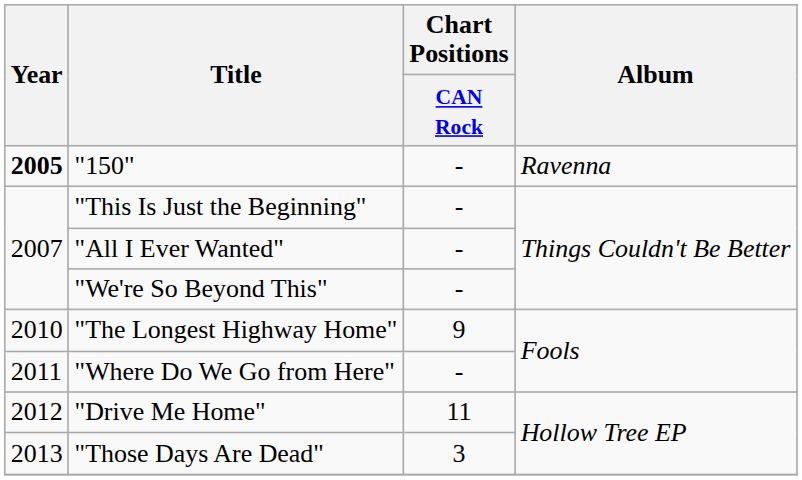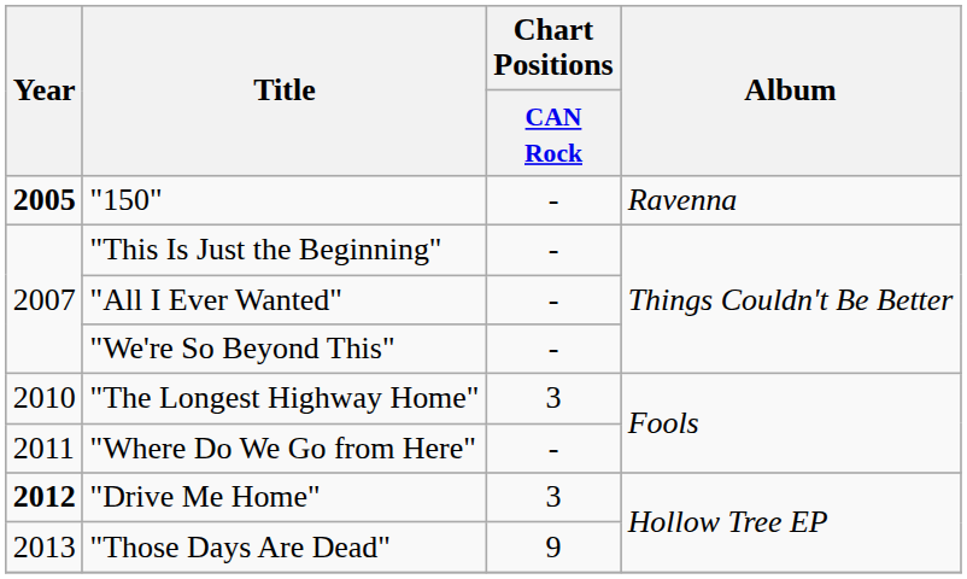 <table class="wikitable">
 <tr>
 <th rowspan="2">Year</th>
 <th rowspan="2">Title</th>
 <th colspan="1">Chart Positions</th>
 <th rowspan="2">Album</th>
 </tr>
 <tr>
 <th width="50"><small><a href='#'>CAN<br>Rock</a></small><br></th>
 </tr>
 <tr>
 <td><strong>2005</strong></td>
 <td>"150"</td>
 <td align="center">-</td>
 <td rowspan="1"><em>Ravenna</em></td>
 </tr>
 <tr>
 <td rowspan="3">2007</td>
 <td>"This Is Just the Beginning"</td>
 <td align="center">-</td>
 <td rowspan="3"><em>Things Couldn't Be Better</em></td>
 </tr>
 <tr>
 <td>"All I Ever Wanted"</td>
 <td align="center">-</td>
 </tr>
 <tr>
 <td>"We're So Beyond This"</td>
 <td align="center">-</td>
 </tr>
 <tr>
 <td rowspan="1">2010</td>
 <td>"The Longest Highway Home"</td>
-<td align="center">9</td>
+<td align="center">3</td>
 <td rowspan="2"><em>Fools</em></td>
 </tr>
 <tr>
 <td rowspan="1">2011</td>
 <td>"Where Do We Go from Here"</td>
 <td align="center">-</td>
 </tr>
 <tr>
-<td rowspan="1">2012</td>
+<td rowspan="1"><strong>2012</strong></td>
 <td>"Drive Me Home"</td>
-<td align="center">11</td>
+<td align="center">3</td>
 <td rowspan="2"><em>Hollow Tree EP</em></td>
 </tr>
 <tr>
 <td rowspan="1">2013</td>
 <td>"Those Days Are Dead"</td>
-<td align="center">3</td>
+<td align="center">9</td>
 </tr>
 <tr>
 </tr>
 </table>
